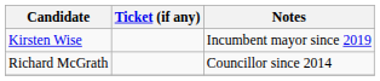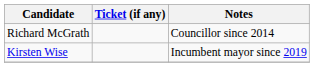 <table class="wikitable" style="font-size: 95%">
 <tr>
 <th>Candidate</th>
 <th><a href='#'>Ticket</a> (if any)</th>
 <th>Notes</th>
 </tr>
 <tr>
+<td>Richard McGrath</td>
+<td></td>
+<td>Councillor since 2014</td>
+</tr>
+<tr>
 <td><a href='#'>Kirsten Wise</a></td>
 <td></td>
 <td>Incumbent mayor since <a href='#'>2019</a></td>
 </tr>
 <tr>
-<td>Richard McGrath</td>
-<td></td>
-<td>Councillor since 2014</td>
-</tr>
-<tr>
 </tr>
 </table>
